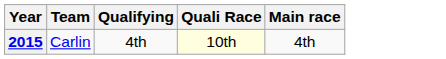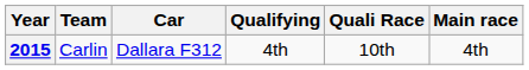 <table class="wikitable" style="text-align:center; font-size:90%">
 <tr>
 <th>Year</th>
 <th>Team</th>
+<th>Car</th>
 <th>Qualifying</th>
 <th>Quali Race</th>
 <th>Main race</th>
 </tr>
 <tr>
 <th><a href='#'>2015</a></th>
 <td align="left"> <a href='#'>Carlin</a></td>
+<td align="left"><a href='#'>Dallara F312</a></td>
 <td>4th</td>
-<td style="background: lightyellow;">10th</td>
+<td>10th</td>
 <td>4th</td>
 </tr>
 </table>
